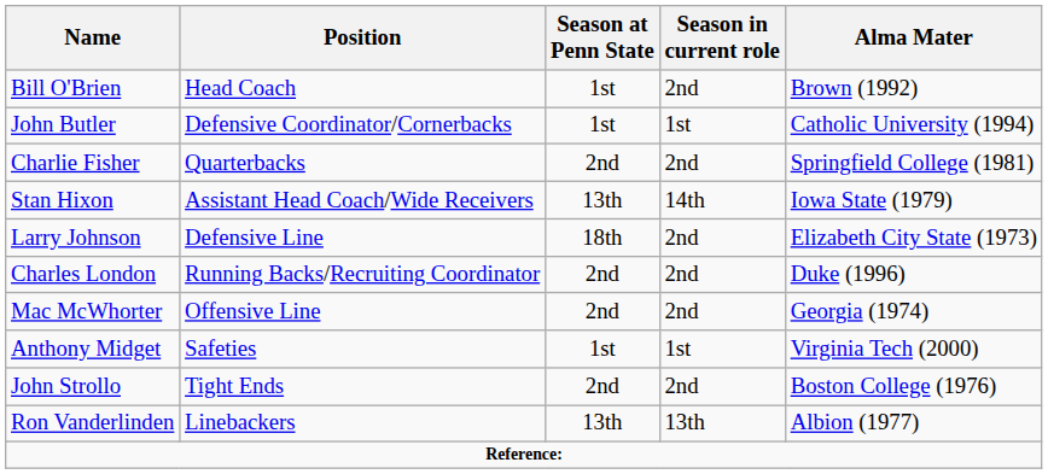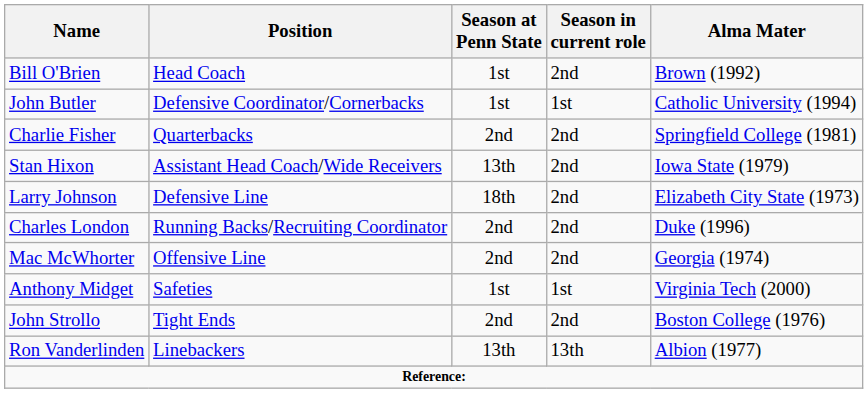 <table class="wikitable" style="font-size:90%;">
 <tr>
 <th>Name</th>
 <th>Position</th>
 <th>Season at<br>Penn State</th>
 <th>Season in <br> current role</th>
 <th>Alma Mater</th>
 </tr>
 <tr>
 <td><a href='#'>Bill O'Brien</a></td>
 <td><a href='#'>Head Coach</a></td>
 <td align=center>1st</td>
 <td>2nd</td>
 <td><a href='#'>Brown</a> (1992)</td>
 </tr>
 <tr>
 <td><a href='#'>John Butler</a></td>
 <td><a href='#'>Defensive Coordinator</a>/<a href='#'>Cornerbacks</a></td>
 <td align=center>1st</td>
 <td>1st</td>
 <td><a href='#'>Catholic University</a> (1994)</td>
 </tr>
 <tr>
 <td><a href='#'>Charlie Fisher</a></td>
 <td><a href='#'>Quarterbacks</a></td>
 <td align=center>2nd</td>
 <td>2nd</td>
 <td><a href='#'>Springfield College</a> (1981)</td>
 </tr>
 <tr>
 <td><a href='#'>Stan Hixon</a></td>
 <td><a href='#'>Assistant Head Coach</a>/<a href='#'>Wide Receivers</a></td>
 <td align=center>13th</td>
-<td>14th</td>
+<td>2nd</td>
 <td><a href='#'>Iowa State</a> (1979)</td>
 </tr>
 <tr>
 <td><a href='#'>Larry Johnson</a></td>
 <td><a href='#'>Defensive Line</a></td>
 <td align=center>18th</td>
 <td>2nd</td>
 <td><a href='#'>Elizabeth City State</a> (1973)</td>
 </tr>
 <tr>
 <td><a href='#'>Charles London</a></td>
 <td><a href='#'>Running Backs</a>/<a href='#'>Recruiting Coordinator</a></td>
 <td align=center>2nd</td>
 <td>2nd</td>
 <td><a href='#'>Duke</a> (1996)</td>
 </tr>
 <tr>
 <td><a href='#'>Mac McWhorter</a></td>
 <td><a href='#'>Offensive Line</a></td>
 <td align=center>2nd</td>
 <td>2nd</td>
 <td><a href='#'>Georgia</a> (1974)</td>
 </tr>
 <tr>
 <td><a href='#'>Anthony Midget</a></td>
 <td><a href='#'>Safeties</a></td>
 <td align=center>1st</td>
 <td>1st</td>
 <td><a href='#'>Virginia Tech</a> (2000)</td>
 </tr>
 <tr>
 <td><a href='#'>John Strollo</a></td>
 <td><a href='#'>Tight Ends</a></td>
 <td align=center>2nd</td>
 <td>2nd</td>
 <td><a href='#'>Boston College</a> (1976)</td>
 </tr>
 <tr>
 <td><a href='#'>Ron Vanderlinden</a></td>
 <td><a href='#'>Linebackers</a></td>
 <td align=center>13th</td>
 <td>13th</td>
 <td><a href='#'>Albion</a> (1977)</td>
 </tr>
 <tr>
 <td colspan="5"  style="font-size:8pt; text-align:center;"><strong>Reference:</strong></td>
 </tr>
 </table>
